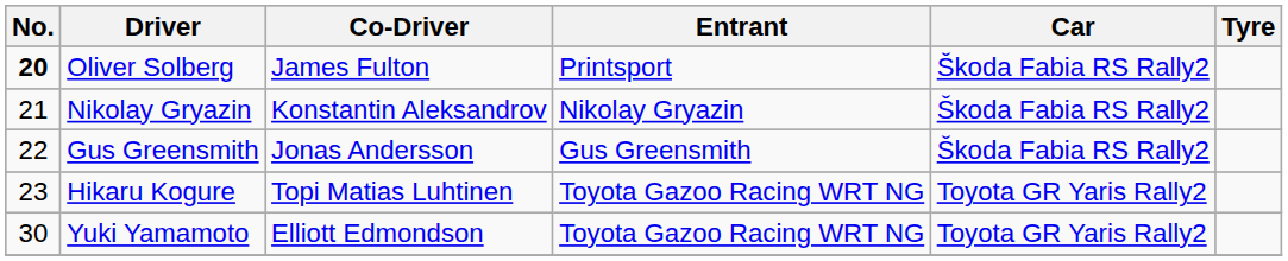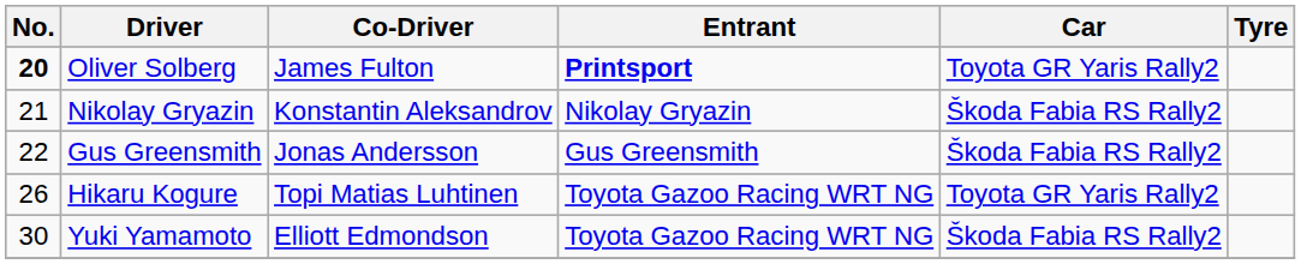 <table class="wikitable" style="font-size: 85%;">
 <tr>
 <th>No.</th>
 <th>Driver</th>
 <th>Co-Driver</th>
 <th>Entrant</th>
 <th>Car</th>
 <th>Tyre</th>
 </tr>
 <tr>
 <td align="center"><strong>20</strong></td>
 <td> <a href='#'>Oliver Solberg</a></td>
 <td> <a href='#'>James Fulton</a></td>
-<td> <a href='#'>Printsport</a></td>
-<td><a href='#'>Škoda Fabia RS Rally2</a></td>
+<td><strong> <a href='#'>Printsport</a></strong></td>
+<td><a href='#'>Toyota GR Yaris Rally2</a></td>
 <td align="center"></td>
 </tr>
 <tr>
 <td align="center">21</td>
 <td> <a href='#'>Nikolay Gryazin</a></td>
 <td> <a href='#'>Konstantin Aleksandrov</a></td>
 <td> <a href='#'>Nikolay Gryazin</a></td>
 <td><a href='#'>Škoda Fabia RS Rally2</a></td>
 <td align="center"></td>
 </tr>
 <tr>
 <td align="center">22</td>
 <td> <a href='#'>Gus Greensmith</a></td>
 <td> <a href='#'>Jonas Andersson</a></td>
 <td> <a href='#'>Gus Greensmith</a></td>
 <td><a href='#'>Škoda Fabia RS Rally2</a></td>
 <td align="center"></td>
 </tr>
 <tr>
-<td align="center">23</td>
+<td align="center">26</td>
 <td> <a href='#'>Hikaru Kogure</a></td>
 <td> <a href='#'>Topi Matias Luhtinen</a></td>
 <td> <a href='#'>Toyota Gazoo Racing WRT NG</a></td>
 <td><a href='#'>Toyota GR Yaris Rally2</a></td>
 <td align="center"></td>
 </tr>
 <tr>
 <td align="center">30</td>
 <td> <a href='#'>Yuki Yamamoto</a></td>
 <td> <a href='#'>Elliott Edmondson</a></td>
 <td> <a href='#'>Toyota Gazoo Racing WRT NG</a></td>
-<td><a href='#'>Toyota GR Yaris Rally2</a></td>
+<td><a href='#'>Škoda Fabia RS Rally2</a></td>
 <td align="center"></td>
 </tr>
 <tr>
 </tr>
 </table>
